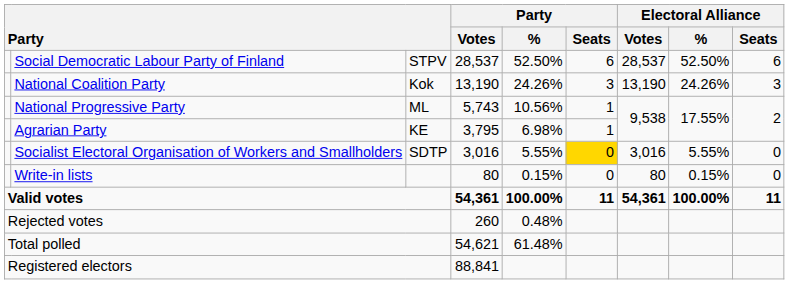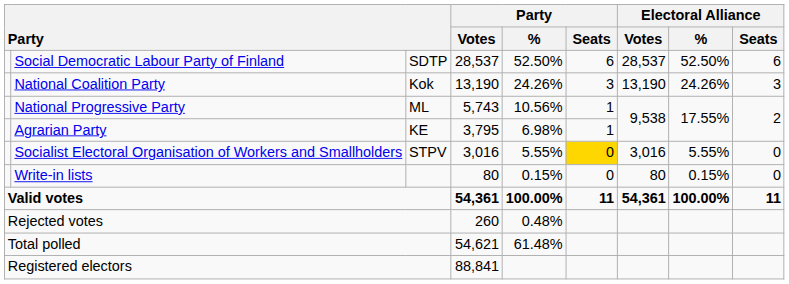 <table class="wikitable" border="1" style="text-align:right;">
 <tr>
 <th style="text-align:left;" valign=bottom rowspan=2 colspan=3>Party</th>
 <th colspan=3>Party</th>
 <th colspan=3>Electoral Alliance</th>
 </tr>
 <tr>
 <th align=center valign=bottom width="50">Votes</th>
 <th align=center valign=bottom width="50">%</th>
 <th align=center valign=bottom width="50">Seats</th>
 <th align=center valign=bottom width="50">Votes</th>
 <th align=center valign=bottom width="50">%</th>
 <th align=center valign=bottom width="50">Seats</th>
 </tr>
 <tr>
 <td></td>
 <td align=left style="white-space: nowrap;"><a href='#'>Social Democratic Labour Party of Finland</a></td>
-<td align=left>STPV</td>
+<td align=left>SDTP</td>
 <td>28,537</td>
 <td>52.50%</td>
 <td>6</td>
 <td>28,537</td>
 <td>52.50%</td>
 <td>6</td>
 </tr>
 <tr>
 <td></td>
 <td align=left><a href='#'>National Coalition Party</a></td>
 <td align=left>Kok</td>
 <td>13,190</td>
 <td>24.26%</td>
 <td>3</td>
 <td>13,190</td>
 <td>24.26%</td>
 <td>3</td>
 </tr>
 <tr>
 <td></td>
 <td align=left><a href='#'>National Progressive Party</a></td>
 <td align=left>ML</td>
 <td>5,743</td>
 <td>10.56%</td>
 <td>1</td>
 <td rowspan=2>9,538</td>
 <td rowspan=2>17.55%</td>
 <td rowspan=2>2</td>
 </tr>
 <tr>
 <td></td>
 <td align=left><a href='#'>Agrarian Party</a></td>
 <td align=left>KE</td>
 <td>3,795</td>
 <td>6.98%</td>
 <td>1</td>
 </tr>
 <tr>
 <td></td>
 <td align=left><a href='#'>Socialist Electoral Organisation of Workers and Smallholders</a></td>
-<td align=left>SDTP</td>
+<td align=left>STPV</td>
 <td>3,016</td>
 <td>5.55%</td>
 <td style="background: gold;">0</td>
 <td>3,016</td>
 <td>5.55%</td>
 <td>0</td>
 </tr>
 <tr>
 <td></td>
 <td align=left><a href='#'>Write-in lists</a></td>
 <td align=left></td>
 <td>80</td>
 <td>0.15%</td>
 <td>0</td>
 <td>80</td>
 <td>0.15%</td>
 <td>0</td>
 </tr>
 <tr style="font-weight:bold">
 <td align=left colspan=3>Valid votes</td>
 <td>54,361</td>
 <td>100.00%</td>
 <td>11</td>
 <td>54,361</td>
 <td>100.00%</td>
 <td>11</td>
 </tr>
 <tr>
 <td align=left colspan=3>Rejected votes</td>
 <td>260</td>
 <td>0.48%</td>
 <td></td>
 <td></td>
 <td></td>
 <td></td>
 </tr>
 <tr>
 <td align=left colspan=3>Total polled</td>
 <td>54,621</td>
 <td>61.48%</td>
 <td></td>
 <td></td>
 <td></td>
 <td></td>
 </tr>
 <tr>
 <td align=left colspan=3>Registered electors</td>
 <td>88,841</td>
 <td></td>
 <td></td>
 <td></td>
 <td></td>
 <td></td>
 </tr>
 </table>
